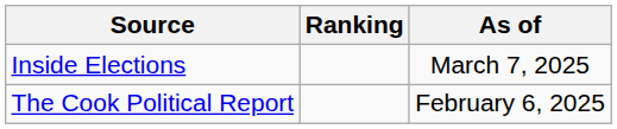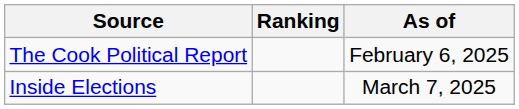 <table class="wikitable" style="text-align:center">
 <tr>
 <th>Source</th>
 <th>Ranking</th>
 <th>As of</th>
 </tr>
 <tr>
+<td align="left"><a href='#'>The Cook Political Report</a></td>
+<td></td>
+<td>February 6, 2025</td>
+</tr>
+<tr>
 <td align="left"><a href='#'>Inside Elections</a></td>
 <td></td>
 <td>March 7, 2025</td>
 </tr>
-<tr>
-<td align="left"><a href='#'>The Cook Political Report</a></td>
-<td></td>
-<td>February 6, 2025</td>
-</tr>
 </table>
